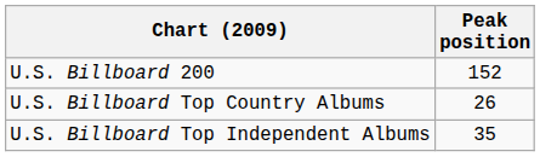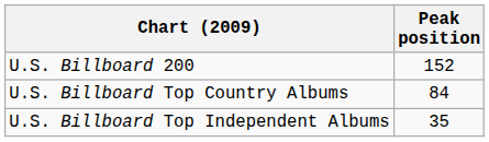 <table class="wikitable">
 <tr>
 <th>Chart (2009)</th>
 <th>Peak<br>position</th>
 </tr>
 <tr>
 <td>U.S. <em>Billboard</em> 200</td>
 <td style="text-align:center;">152</td>
 </tr>
 <tr>
 <td>U.S. <em>Billboard</em> Top Country Albums</td>
-<td style="text-align:center;">26</td>
+<td style="text-align:center;">84</td>
 </tr>
 <tr>
 <td>U.S. <em>Billboard</em> Top Independent Albums</td>
 <td style="text-align:center;">35</td>
 </tr>
 </table>
